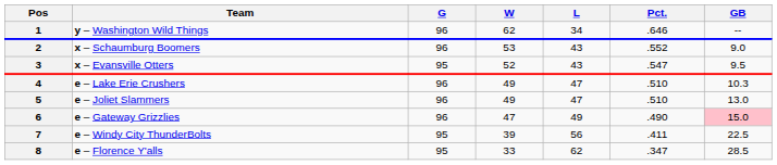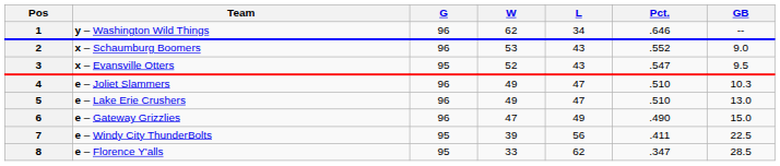 <table class="wikitable plainrowheaders" width="90%" style="text-align:center;">
 <tr>
 <th scope="col" width="5%">Pos</th>
 <th scope="col" width="25%">Team</th>
 <th scope="col" width="5%"><a href='#'>G</a></th>
 <th scope="col" width="5%"><a href='#'>W</a></th>
 <th scope="col" width="5%"><a href='#'>L</a></th>
 <th scope="col" width="7%"><a href='#'>Pct.</a></th>
 <th scope="col" width="5%"><a href='#'>GB</a></th>
 </tr>
 <tr>
 <th>1</th>
 <td style="text-align:left;"><strong>y</strong> – <a href='#'>Washington Wild Things</a></td>
 <td>96</td>
 <td>62</td>
 <td>34</td>
 <td>.646</td>
 <td>--</td>
 </tr>
 <tr>
 </tr>
 <tr |- style="border-top:3px solid blue;">
 <th>2</th>
 <td style="text-align:left;"><strong>x</strong> – <a href='#'>Schaumburg Boomers</a></td>
 <td>96</td>
 <td>53</td>
 <td>43</td>
 <td>.552</td>
 <td>9.0</td>
 </tr>
 <tr>
 <th>3</th>
 <td style="text-align:left;"><strong>x</strong> – <a href='#'>Evansville Otters</a></td>
 <td>95</td>
 <td>52</td>
 <td>43</td>
 <td>.547</td>
 <td>9.5</td>
 </tr>
 <tr>
 </tr>
 <tr |- style="border-top:3px solid red;">
 <th>4</th>
-<td style="text-align:left;"><strong>e</strong> – <a href='#'>Lake Erie Crushers</a></td>
+<td style="text-align:left;"><strong>e</strong> – <a href='#'>Joliet Slammers</a></td>
 <td>96</td>
 <td>49</td>
 <td>47</td>
 <td>.510</td>
 <td>10.3</td>
 </tr>
 <tr>
 <th>5</th>
-<td style="text-align:left;"><strong>e</strong> – <a href='#'>Joliet Slammers</a></td>
+<td style="text-align:left;"><strong>e</strong> – <a href='#'>Lake Erie Crushers</a></td>
 <td>96</td>
 <td>49</td>
 <td>47</td>
 <td>.510</td>
 <td>13.0</td>
 </tr>
 <tr>
 <th>6</th>
 <td style="text-align:left;"><strong>e</strong> – <a href='#'>Gateway Grizzlies</a></td>
 <td>96</td>
 <td>47</td>
 <td>49</td>
 <td>.490</td>
-<td style="background: pink;">15.0</td>
+<td>15.0</td>
 </tr>
 <tr>
 <th>7</th>
 <td style="text-align:left;"><strong>e</strong> – <a href='#'>Windy City ThunderBolts</a></td>
 <td>95</td>
 <td>39</td>
 <td>56</td>
 <td>.411</td>
 <td>22.5</td>
 </tr>
 <tr>
 <th>8</th>
 <td style="text-align:left;"><strong>e</strong> – <a href='#'>Florence Y'alls</a></td>
 <td>95</td>
 <td>33</td>
 <td>62</td>
 <td>.347</td>
 <td>28.5</td>
 </tr>
 </table>
